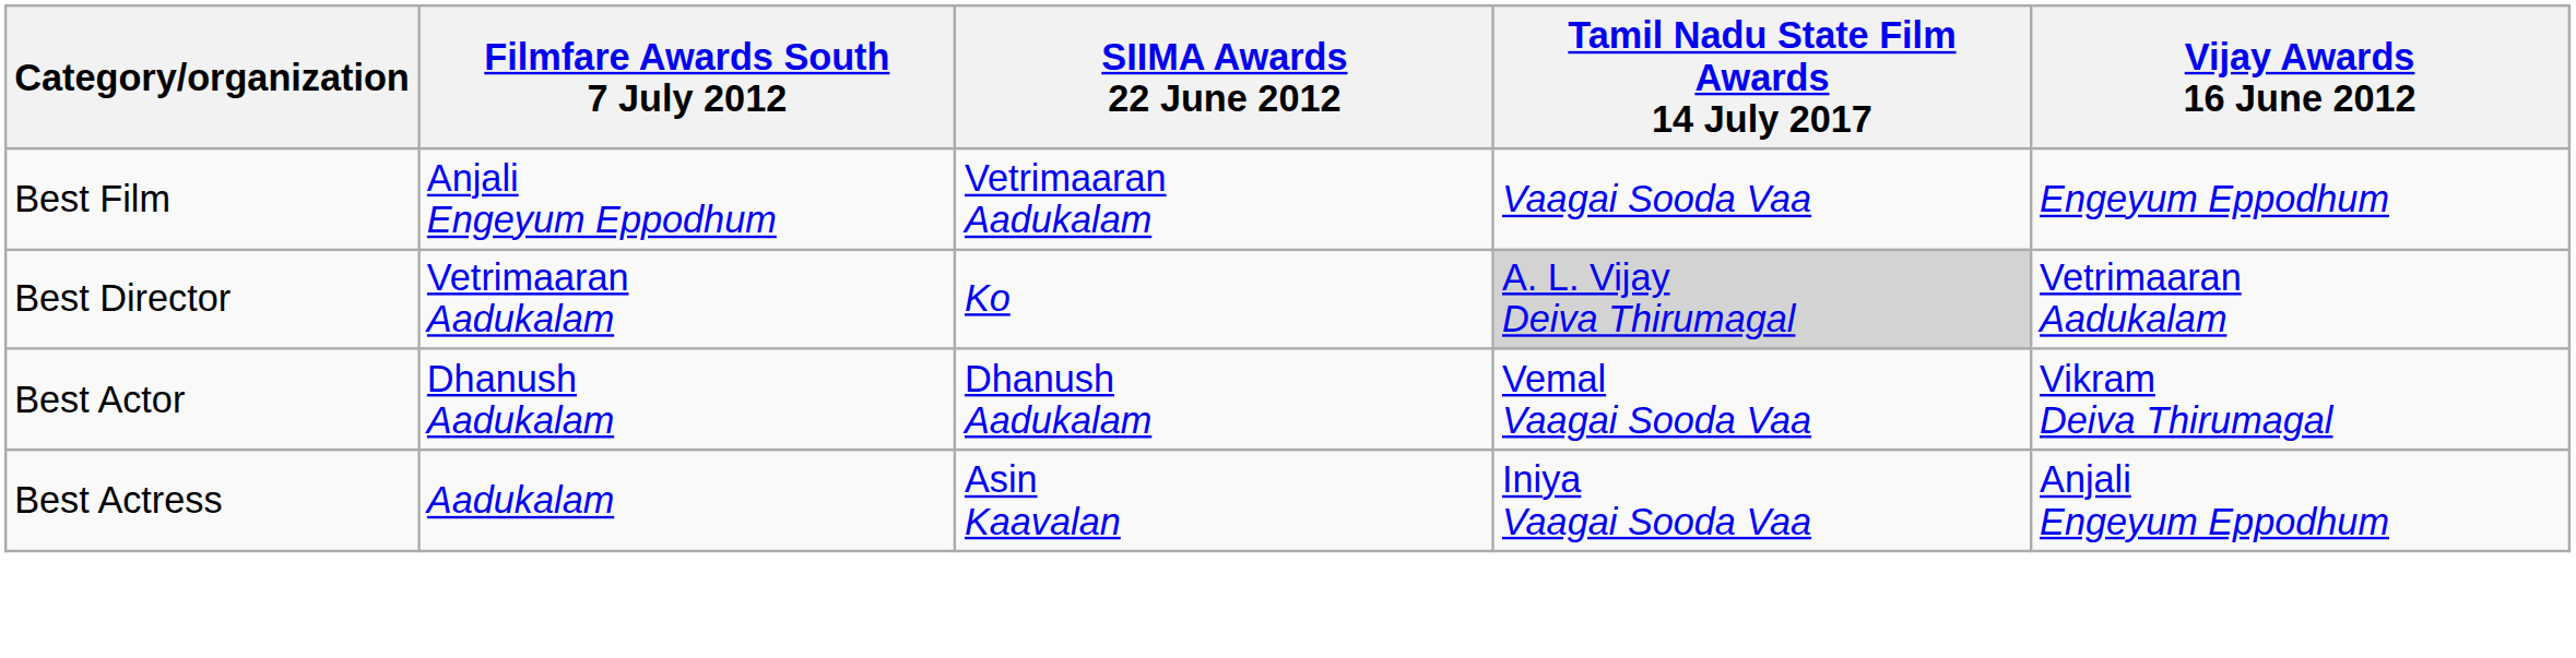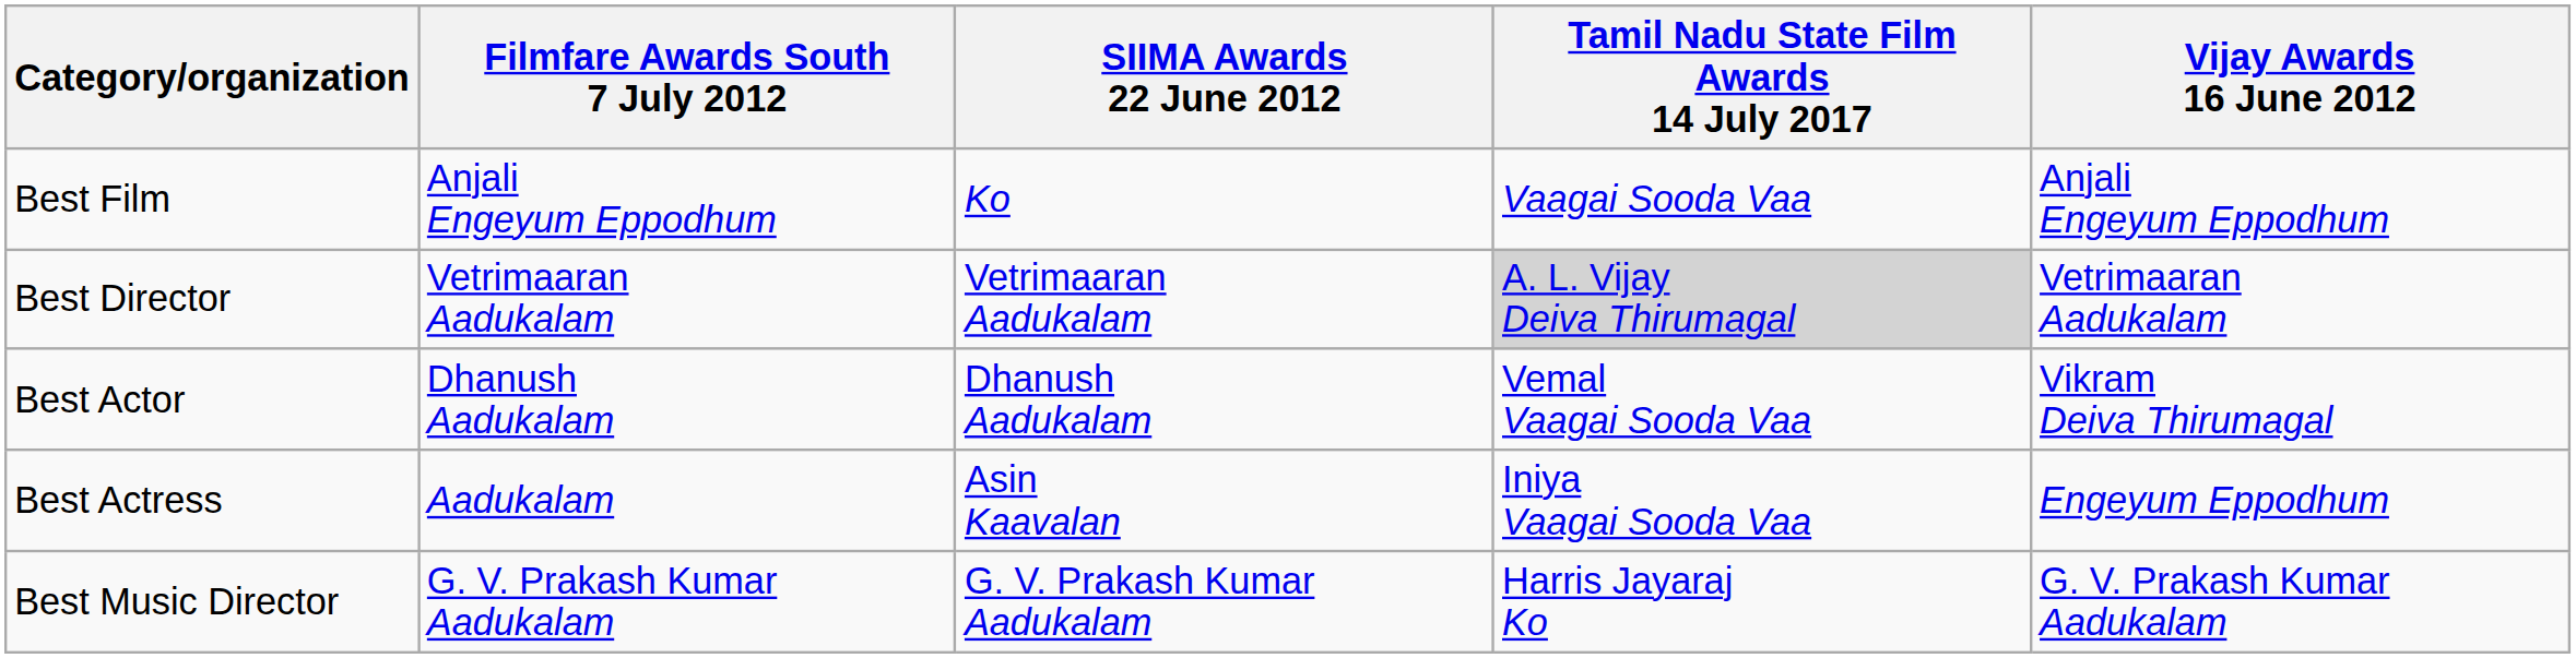 <table class="wikitable" style="font-size: 90%;">
 <tr>
 <th rowspan="1" style="width:20px;">Category/organization</th>
 <th rowspan="1" style="width:200px;"><a href='#'>Filmfare Awards South</a><br>7 July 2012</th>
 <th rowspan="1" style="width:200px;"><a href='#'>SIIMA Awards</a><br>22 June 2012</th>
 <th rowspan="1" style="width:200px;"><a href='#'>Tamil Nadu State Film Awards</a><br>14 July 2017</th>
 <th rowspan="1" style="width:200px;"><a href='#'>Vijay Awards</a><br>16 June 2012</th>
 </tr>
 <tr>
 <td>Best Film</td>
 <td><a href='#'>Anjali</a><br><em><a href='#'>Engeyum Eppodhum</a></em></td>
-<td><a href='#'>Vetrimaaran</a><br><em><a href='#'>Aadukalam</a></em></td>
+<td><em><a href='#'>Ko</a></em></td>
 <td><em><a href='#'>Vaagai Sooda Vaa</a></em></td>
-<td><em><a href='#'>Engeyum Eppodhum</a></em></td>
+<td><a href='#'>Anjali</a><br><em><a href='#'>Engeyum Eppodhum</a></em></td>
 </tr>
 <tr>
 <td>Best Director</td>
 <td><a href='#'>Vetrimaaran</a><br><em><a href='#'>Aadukalam</a></em></td>
-<td><em><a href='#'>Ko</a></em></td>
+<td><a href='#'>Vetrimaaran</a><br><em><a href='#'>Aadukalam</a></em></td>
 <td style="background: lightgrey;"><a href='#'>A. L. Vijay</a><br><em><a href='#'>Deiva Thirumagal</a></em></td>
 <td><a href='#'>Vetrimaaran</a><br><em><a href='#'>Aadukalam</a></em></td>
 </tr>
 <tr>
 <td>Best Actor</td>
 <td><a href='#'>Dhanush</a><br><em><a href='#'>Aadukalam</a></em></td>
 <td><a href='#'>Dhanush</a><br><em><a href='#'>Aadukalam</a></em></td>
 <td><a href='#'>Vemal</a><br><em><a href='#'>Vaagai Sooda Vaa</a></em></td>
 <td><a href='#'>Vikram</a><br><em><a href='#'>Deiva Thirumagal</a></em></td>
 </tr>
 <tr>
 <td>Best Actress</td>
 <td><em><a href='#'>Aadukalam</a></em></td>
 <td><a href='#'>Asin</a><br><em><a href='#'>Kaavalan</a></em></td>
 <td><a href='#'>Iniya</a><br><em><a href='#'>Vaagai Sooda Vaa</a></em></td>
-<td><a href='#'>Anjali</a><br><em><a href='#'>Engeyum Eppodhum</a></em></td>
+<td><em><a href='#'>Engeyum Eppodhum</a></em></td>
+</tr>
+<tr>
+<td>Best Music Director</td>
+<td><a href='#'>G. V. Prakash Kumar</a><br><em><a href='#'>Aadukalam</a></em></td>
+<td><a href='#'>G. V. Prakash Kumar</a><br><em><a href='#'>Aadukalam</a></em></td>
+<td><a href='#'>Harris Jayaraj</a><br><em><a href='#'>Ko</a></em></td>
+<td><a href='#'>G. V. Prakash Kumar</a><br><em><a href='#'>Aadukalam</a></em></td>
 </tr>
 </table>
